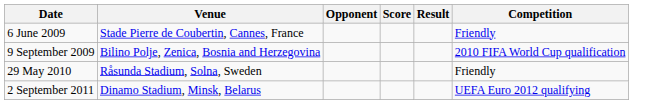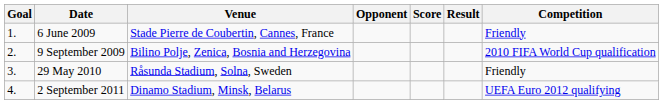 <table class="wikitable">
 <tr>
+<th>Goal</th>
 <th>Date</th>
 <th>Venue</th>
 <th>Opponent</th>
 <th>Score</th>
 <th>Result</th>
 <th>Competition</th>
 </tr>
 <tr>
+<td>1.</td>
 <td>6 June 2009</td>
 <td><a href='#'>Stade Pierre de Coubertin</a>, <a href='#'>Cannes</a>, France</td>
 <td></td>
 <td></td>
 <td></td>
 <td><a href='#'>Friendly</a></td>
 </tr>
 <tr>
+<td>2.</td>
 <td>9 September 2009</td>
 <td><a href='#'>Bilino Polje</a>, <a href='#'>Zenica</a>, <a href='#'>Bosnia and Herzegovina</a></td>
 <td></td>
 <td></td>
 <td></td>
 <td><a href='#'>2010 FIFA World Cup qualification</a></td>
 </tr>
 <tr>
+<td>3.</td>
 <td>29 May 2010</td>
 <td><a href='#'>Råsunda Stadium</a>, <a href='#'>Solna</a>, Sweden</td>
 <td></td>
 <td></td>
 <td></td>
 <td>Friendly</td>
 </tr>
 <tr>
+<td>4.</td>
 <td>2 September 2011</td>
 <td><a href='#'>Dinamo Stadium</a>, <a href='#'>Minsk</a>, <a href='#'>Belarus</a></td>
 <td></td>
 <td></td>
 <td></td>
 <td><a href='#'>UEFA Euro 2012 qualifying</a></td>
 </tr>
 </table>
